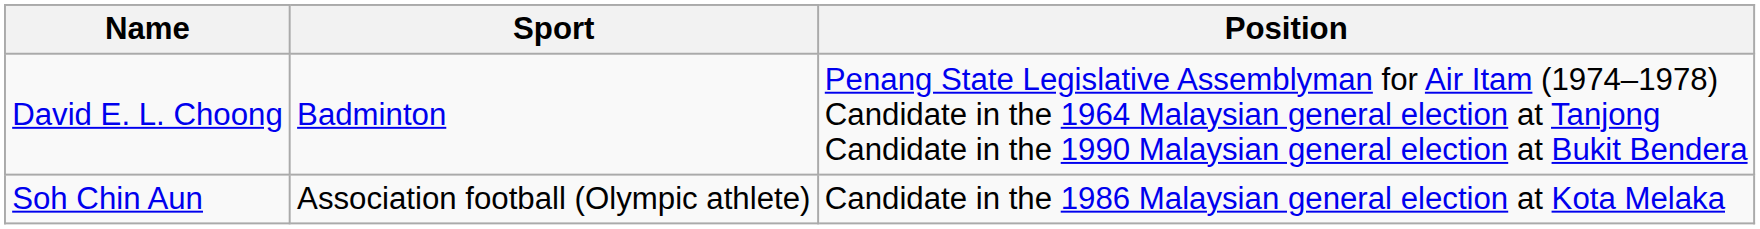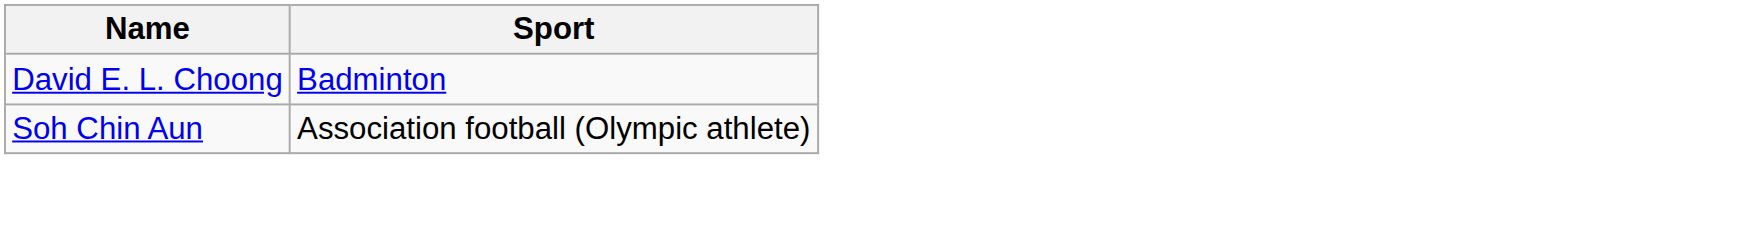 <table class="wikitable sortable">
 <tr>
 <th>Name</th>
 <th>Sport</th>
-<th>Position</th>
 </tr>
 <tr>
 <td data-sort-value="Choong,David E. L."><a href='#'>David E. L. Choong</a></td>
 <td><a href='#'>Badminton</a></td>
-<td><a href='#'>Penang State Legislative Assemblyman</a> for <a href='#'>Air Itam</a> (1974–1978)<br>Candidate in the <a href='#'>1964 Malaysian general election</a> at <a href='#'>Tanjong</a><br>Candidate in the <a href='#'>1990 Malaysian general election</a> at <a href='#'>Bukit Bendera</a></td>
 </tr>
 <tr>
 <td data-sort-value="Soh,Chin Aun"><a href='#'>Soh Chin Aun</a></td>
 <td>Association football (Olympic athlete)</td>
-<td>Candidate in the <a href='#'>1986 Malaysian general election</a> at <a href='#'>Kota Melaka</a></td>
 </tr>
 </table>
